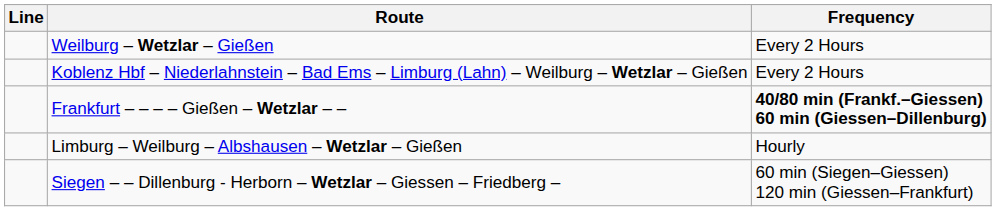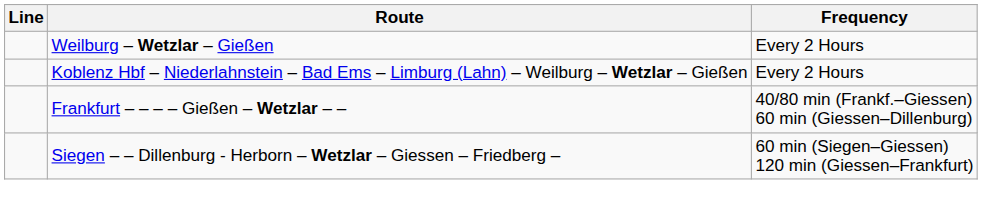 <table class="wikitable">
 <tr>
 <th>Line</th>
 <th>Route</th>
 <th>Frequency</th>
 </tr>
 <tr>
 <td></td>
 <td><a href='#'>Weilburg</a> – <strong>Wetzlar</strong> – <a href='#'>Gießen</a></td>
 <td>Every 2 Hours</td>
 </tr>
 <tr>
 <td></td>
 <td><a href='#'>Koblenz Hbf</a> – <a href='#'>Niederlahnstein</a> – <a href='#'>Bad Ems</a> – <a href='#'>Limburg (Lahn)</a> – Weilburg – <strong>Wetzlar</strong> – Gießen</td>
 <td>Every 2 Hours</td>
 </tr>
 <tr>
 <td></td>
 <td><a href='#'>Frankfurt</a> –   –   –  – Gießen – <strong>Wetzlar</strong> –  – </td>
-<td><strong>40/80 min (Frankf.–Giessen)<br>60 min (Giessen–Dillenburg)</strong></td>
-</tr>
-<tr>
-<td></td>
-<td>Limburg – Weilburg – <a href='#'>Albshausen</a> – <strong>Wetzlar</strong> – Gießen</td>
-<td>Hourly</td>
+<td>40/80 min (Frankf.–Giessen)<br>60 min (Giessen–Dillenburg)</td>
 </tr>
 <tr>
 <td></td>
 <td><a href='#'>Siegen</a> –  – Dillenburg  - Herborn – <strong>Wetzlar</strong> – Giessen – Friedberg – </td>
 <td>60 min (Siegen–Giessen)<br> 120 min (Giessen–Frankfurt)</td>
 </tr>
 </table>
